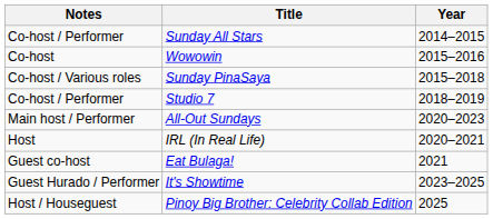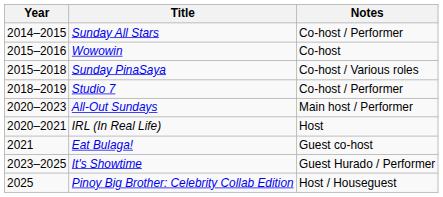 <table class="wikitable">
 <tr>
+<th>Year</th>
+<th>Title</th>
 <th>Notes</th>
-<th>Title</th>
-<th>Year</th>
 </tr>
 <tr>
+<td>2014–2015</td>
+<td><em><a href='#'>Sunday All Stars</a></em></td>
 <td>Co-host / Performer</td>
-<td><em><a href='#'>Sunday All Stars</a></em></td>
-<td>2014–2015</td>
 </tr>
 <tr>
+<td>2015–2016</td>
+<td><em><a href='#'>Wowowin</a></em></td>
 <td>Co-host</td>
-<td><em><a href='#'>Wowowin</a></em></td>
-<td>2015–2016</td>
 </tr>
 <tr>
+<td>2015–2018</td>
+<td><em><a href='#'>Sunday PinaSaya</a></em></td>
 <td>Co-host / Various roles</td>
-<td><em><a href='#'>Sunday PinaSaya</a></em></td>
-<td>2015–2018</td>
 </tr>
 <tr>
+<td>2018–2019</td>
+<td><em><a href='#'>Studio 7</a></em></td>
 <td>Co-host / Performer</td>
-<td><em><a href='#'>Studio 7</a></em></td>
-<td>2018–2019</td>
 </tr>
 <tr>
+<td>2020–2023</td>
+<td><em><a href='#'>All-Out Sundays</a></em></td>
 <td>Main host / Performer</td>
-<td><em><a href='#'>All-Out Sundays</a></em></td>
-<td>2020–2023</td>
 </tr>
 <tr>
+<td>2020–2021</td>
+<td><em>IRL (In Real Life)</em></td>
 <td>Host</td>
-<td><em>IRL (In Real Life)</em></td>
-<td>2020–2021</td>
 </tr>
 <tr>
+<td>2021</td>
+<td><em><a href='#'>Eat Bulaga!</a></em></td>
 <td>Guest co-host</td>
-<td><em><a href='#'>Eat Bulaga!</a></em></td>
-<td>2021</td>
 </tr>
 <tr>
+<td>2023–2025</td>
+<td><em><a href='#'>It's Showtime</a></em></td>
 <td>Guest Hurado / Performer</td>
-<td><em><a href='#'>It's Showtime</a></em></td>
-<td>2023–2025</td>
 </tr>
 <tr>
+<td>2025</td>
+<td><em><a href='#'>Pinoy Big Brother: Celebrity Collab Edition</a></em></td>
 <td>Host / Houseguest</td>
-<td><em><a href='#'>Pinoy Big Brother: Celebrity Collab Edition</a></em></td>
-<td>2025</td>
 </tr>
 </table>
